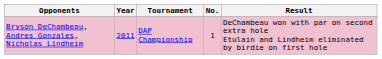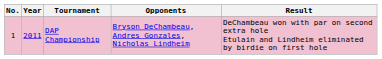 <table class="wikitable" style="font-size:95%;">
 <tr>
-<th>Opponents</th>
+<th>No.</th>
 <th>Year</th>
 <th>Tournament</th>
-<th>No.</th>
+<th>Opponents</th>
 <th>Result</th>
 </tr>
 <tr style="background:#F2C1D1;">
-<td> <a href='#'>Bryson DeChambeau</a>,  <a href='#'>Andres Gonzales</a>,<br> <a href='#'>Nicholas Lindheim</a></td>
+<td align=center>1</td>
 <td><a href='#'>2011</a></td>
 <td><a href='#'>DAP Championship</a></td>
-<td align=center>1</td>
+<td> <a href='#'>Bryson DeChambeau</a>,  <a href='#'>Andres Gonzales</a>,<br> <a href='#'>Nicholas Lindheim</a></td>
 <td>DeChambeau won with par on second extra hole<br>Etulain and Lindheim eliminated by birdie on first hole</td>
 </tr>
 </table>
